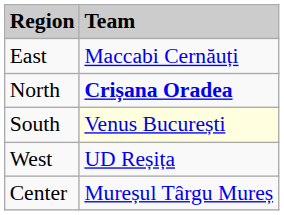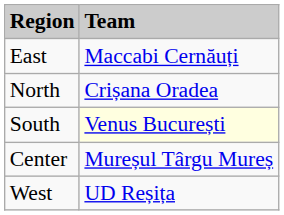 <table class="wikitable">
 <tr style="background:#ccc;font-weight:bold">
 <td>Region</td>
 <td>Team</td>
 </tr>
 <tr>
 <td>East</td>
 <td><a href='#'>Maccabi Cernăuți</a></td>
 </tr>
 <tr>
 <td>North</td>
-<td><strong><a href='#'>Crișana Oradea</a></strong></td>
+<td><a href='#'>Crișana Oradea</a></td>
 </tr>
 <tr>
 <td>South</td>
 <td style="background: lightyellow;"><a href='#'>Venus București</a></td>
 </tr>
 <tr>
+<td>Center</td>
+<td><a href='#'>Mureșul Târgu Mureș</a></td>
+</tr>
+<tr>
 <td>West</td>
 <td><a href='#'>UD Reșița</a></td>
 </tr>
-<tr>
-<td>Center</td>
-<td><a href='#'>Mureșul Târgu Mureș</a></td>
-</tr>
 </table>
